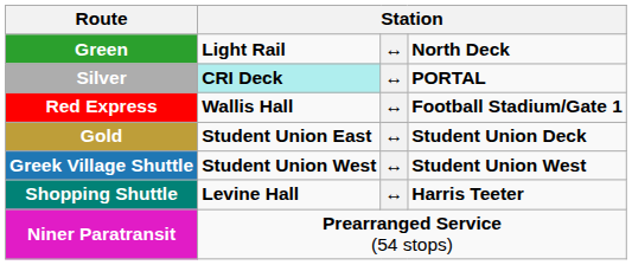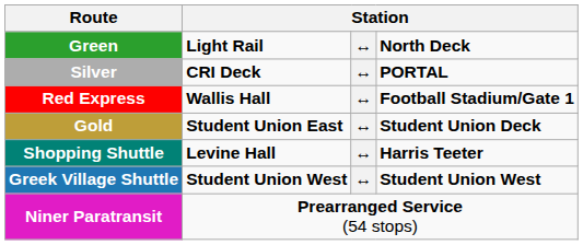 <table class="wikitable">
 <tr>
 <th>Route</th>
 <th colspan="3">Station</th>
 </tr>
 <tr>
 <td style="background:#2ba02d ; color:white" align="center"><strong>Green</strong></td>
 <td><strong>Light Rail</strong></td>
 <th><strong>↔</strong></th>
 <td><strong>North Deck</strong></td>
 </tr>
 <tr>
 <td style="background:#adadad ; color:white" align="center"><strong>Silver</strong></td>
-<td style="background: paleturquoise;"><strong>CRI Deck</strong></td>
+<td><strong>CRI Deck</strong></td>
 <th><strong>↔</strong></th>
 <td><strong>PORTAL</strong></td>
 </tr>
 <tr>
 <td style="background:#fe0000 ; color:white" align="center"><strong>Red Express</strong></td>
 <td><strong>Wallis Hall</strong></td>
 <th><strong>↔</strong></th>
 <td><strong>Football Stadium/Gate 1</strong></td>
 </tr>
 <tr>
 <td style="background:#be9e39 ; color:white" align="center"><strong>Gold</strong></td>
 <td><strong>Student Union East</strong></td>
 <th><strong>↔</strong></th>
 <td><strong>Student Union Deck</strong></td>
 </tr>
 <tr>
+<td style="background:#018276 ; color:white" align="center"><strong>Shopping Shuttle</strong></td>
+<td><strong>Levine Hall</strong></td>
+<th><strong>↔</strong></th>
+<td><strong>Harris Teeter</strong></td>
+</tr>
+<tr>
 <td style="background:#1f77b4 ; color:white" align="center"><strong>Greek Village Shuttle</strong></td>
 <td><strong>Student Union West</strong></td>
 <th><strong>↔</strong></th>
 <td><strong>Student Union West</strong></td>
 </tr>
 <tr>
-<td style="background:#018276 ; color:white" align="center"><strong>Shopping Shuttle</strong></td>
-<td><strong>Levine Hall</strong></td>
-<th><strong>↔</strong></th>
-<td><strong>Harris Teeter</strong></td>
-</tr>
-<tr>
 <td style="background:#e11cc6 ; color:white" align="center"><strong>Niner Paratransit</strong></td>
 <td colspan="3" align="center"><strong>Prearranged Service</strong><br>(54 stops)</td>
 </tr>
 </table>
